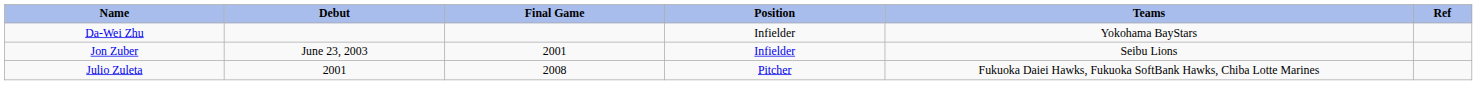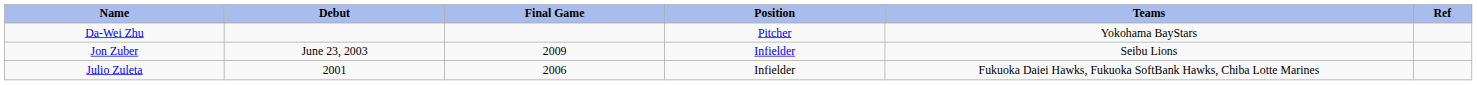 <table class="wikitable" style="width: 100%">
 <tr>
 <th style="background:#A8BDEC;" width=15%>Name</th>
 <th width=15% style="background:#A8BDEC;">Debut</th>
 <th width=15% style="background:#A8BDEC;">Final Game</th>
 <th width=15% style="background:#A8BDEC;">Position</th>
 <th width=36% style="background:#A8BDEC;">Teams</th>
 <th width=4% style="background:#A8BDEC;">Ref</th>
 </tr>
 <tr align=center>
 <td><a href='#'>Da-Wei Zhu</a></td>
 <td></td>
 <td></td>
-<td>Infielder</td>
+<td><a href='#'>Pitcher</a></td>
 <td>Yokohama BayStars</td>
 <td></td>
 </tr>
 <tr align=center>
 <td><a href='#'>Jon Zuber</a></td>
 <td>June 23, 2003</td>
-<td>2001</td>
+<td>2009</td>
 <td><a href='#'>Infielder</a></td>
 <td>Seibu Lions</td>
 <td></td>
 </tr>
 <tr align=center>
 <td><a href='#'>Julio Zuleta</a></td>
 <td>2001</td>
-<td>2008</td>
-<td><a href='#'>Pitcher</a></td>
+<td>2006</td>
+<td>Infielder</td>
 <td>Fukuoka Daiei Hawks, Fukuoka SoftBank Hawks, Chiba Lotte Marines</td>
 <td></td>
 </tr>
 </table>
